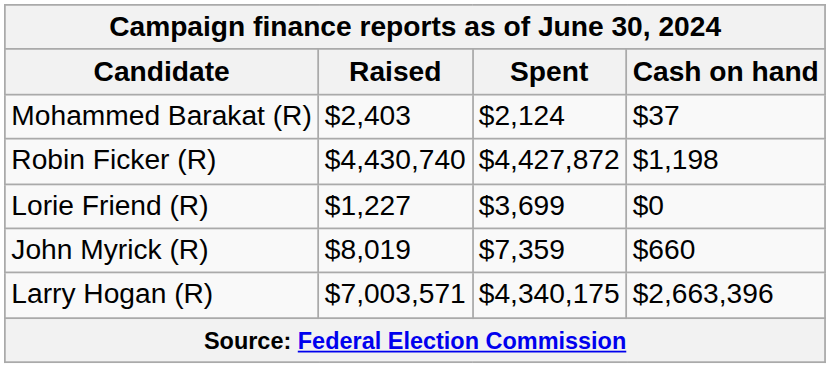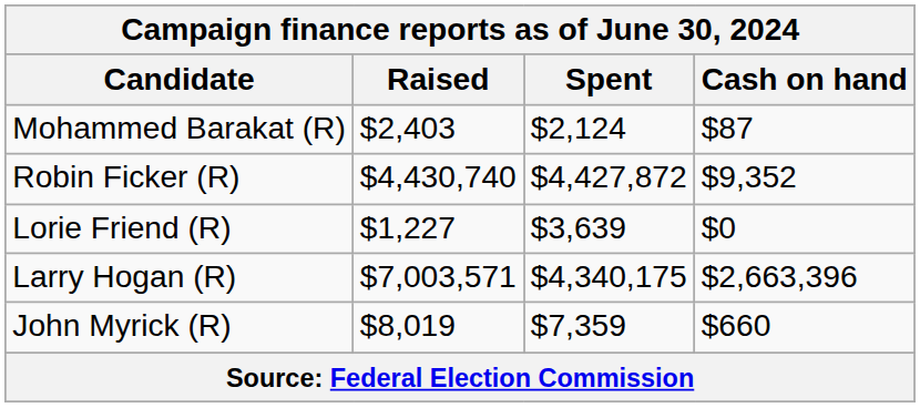 <table class="wikitable sortable">
 <tr>
 <th colspan=4>Campaign finance reports as of June 30, 2024</th>
 </tr>
 <tr style="text-align:center;">
 <th>Candidate</th>
 <th>Raised</th>
 <th>Spent</th>
 <th>Cash on hand</th>
 </tr>
 <tr>
 <td>Mohammed Barakat (R)</td>
 <td>$2,403</td>
 <td>$2,124</td>
-<td>$37</td>
+<td>$87</td>
 </tr>
 <tr>
 <td>Robin Ficker (R)</td>
 <td>$4,430,740</td>
 <td>$4,427,872</td>
-<td>$1,198</td>
+<td>$9,352</td>
 </tr>
 <tr>
 <td>Lorie Friend (R)</td>
 <td>$1,227</td>
-<td>$3,699</td>
+<td>$3,639</td>
 <td>$0</td>
+</tr>
+<tr>
+<td>Larry Hogan (R)</td>
+<td>$7,003,571</td>
+<td>$4,340,175</td>
+<td>$2,663,396</td>
 </tr>
 <tr>
 <td>John Myrick (R)</td>
 <td>$8,019</td>
 <td>$7,359</td>
 <td>$660</td>
 </tr>
 <tr>
-<td>Larry Hogan (R)</td>
-<td>$7,003,571</td>
-<td>$4,340,175</td>
-<td>$2,663,396</td>
-</tr>
-<tr>
 <th colspan="4"><small>Source: <a href='#'>Federal Election Commission</a></small></th>
 </tr>
 </table>
